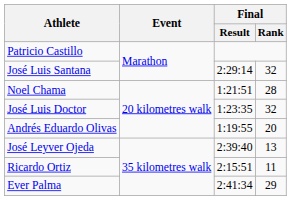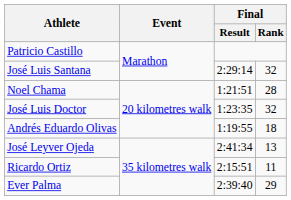 <table class="wikitable" style="font-size:90%">
 <tr>
 <th rowspan="2">Athlete</th>
 <th rowspan="2">Event</th>
 <th colspan="2">Final</th>
 </tr>
 <tr style="font-size:95%">
 <th>Result</th>
 <th>Rank</th>
 </tr>
 <tr style=text-align:center>
 <td style=text-align:left><a href='#'>Patricio Castillo</a></td>
 <td style=text-align:left rowspan=2><a href='#'>Marathon</a></td>
 <td colspan=2></td>
 </tr>
 <tr style=text-align:center>
 <td style=text-align:left><a href='#'>José Luis Santana</a></td>
 <td>2:29:14 </td>
 <td>32</td>
 </tr>
 <tr style=text-align:center>
 <td style=text-align:left><a href='#'>Noel Chama</a></td>
 <td style=text-align:left rowspan=3><a href='#'>20 kilometres walk</a></td>
 <td>1:21:51</td>
 <td>28</td>
 </tr>
 <tr style=text-align:center>
 <td style=text-align:left><a href='#'>José Luis Doctor</a></td>
 <td>1:23:35</td>
 <td>32</td>
 </tr>
 <tr style=text-align:center>
 <td style=text-align:left><a href='#'>Andrés Eduardo Olivas</a></td>
 <td>1:19:55 </td>
-<td>20</td>
+<td>18</td>
 </tr>
 <tr style=text-align:center>
 <td style=text-align:left><a href='#'>José Leyver Ojeda</a></td>
 <td style=text-align:left rowspan=3><a href='#'>35 kilometres walk</a></td>
-<td>2:39:40 </td>
+<td>2:41:34</td>
 <td>13</td>
 </tr>
 <tr style=text-align:center>
 <td style=text-align:left><a href='#'>Ricardo Ortiz</a></td>
 <td>2:15:51</td>
 <td>11</td>
 </tr>
 <tr style=text-align:center>
 <td style=text-align:left><a href='#'>Ever Palma</a></td>
-<td>2:41:34</td>
+<td>2:39:40 </td>
 <td>29</td>
 </tr>
 </table>
